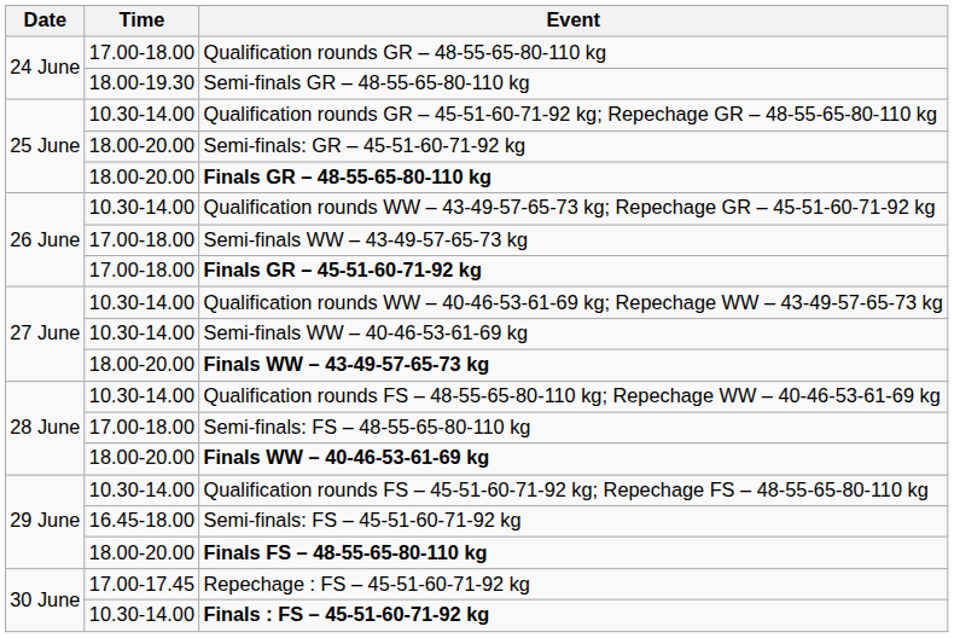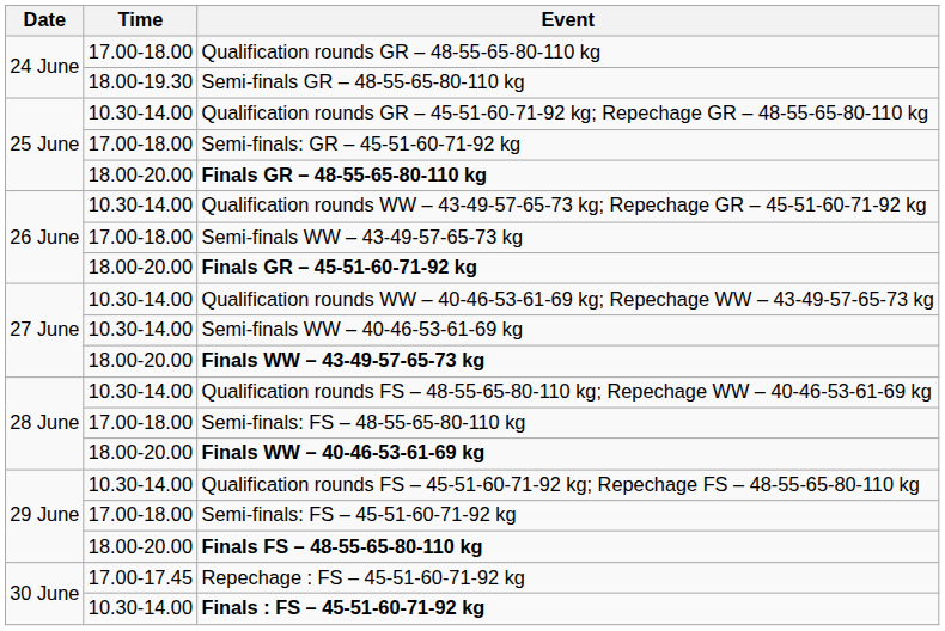 <table class=wikitable>
 <tr>
 <th>Date</th>
 <th>Time</th>
 <th>Event</th>
 </tr>
 <tr>
 <td rowspan="2">24 June</td>
 <td>17.00-18.00</td>
 <td>Qualification rounds GR – 48-55-65-80-110 kg</td>
 </tr>
 <tr>
 <td>18.00-19.30</td>
 <td>Semi-finals GR – 48-55-65-80-110 kg</td>
 </tr>
 <tr>
 <td rowspan="3">25 June</td>
 <td>10.30-14.00</td>
 <td>Qualification rounds GR – 45-51-60-71-92 kg; Repechage GR – 48-55-65-80-110 kg</td>
 </tr>
 <tr>
-<td>18.00-20.00</td>
+<td>17.00-18.00</td>
 <td>Semi-finals: GR – 45-51-60-71-92 kg</td>
 </tr>
 <tr>
 <td>18.00-20.00</td>
 <td><strong>Finals GR – 48-55-65-80-110 kg</strong></td>
 </tr>
 <tr>
 <td rowspan="3">26 June</td>
 <td>10.30-14.00</td>
 <td>Qualification rounds WW – 43-49-57-65-73 kg; Repechage GR – 45-51-60-71-92 kg</td>
 </tr>
 <tr>
 <td>17.00-18.00</td>
 <td>Semi-finals WW – 43-49-57-65-73 kg</td>
 </tr>
 <tr>
-<td>17.00-18.00</td>
+<td>18.00-20.00</td>
 <td><strong>Finals GR – 45-51-60-71-92 kg</strong></td>
 </tr>
 <tr>
 <td rowspan="3">27 June</td>
 <td>10.30-14.00</td>
 <td>Qualification rounds WW – 40-46-53-61-69 kg; Repechage WW – 43-49-57-65-73 kg</td>
 </tr>
 <tr>
 <td>10.30-14.00</td>
 <td>Semi-finals WW – 40-46-53-61-69 kg</td>
 </tr>
 <tr>
 <td>18.00-20.00</td>
 <td><strong>Finals WW – 43-49-57-65-73 kg</strong></td>
 </tr>
 <tr>
 <td rowspan="3">28 June</td>
 <td>10.30-14.00</td>
 <td>Qualification rounds FS – 48-55-65-80-110 kg; Repechage WW – 40-46-53-61-69 kg</td>
 </tr>
 <tr>
 <td>17.00-18.00</td>
 <td>Semi-finals: FS – 48-55-65-80-110 kg</td>
 </tr>
 <tr>
 <td>18.00-20.00</td>
 <td><strong>Finals WW – 40-46-53-61-69 kg</strong></td>
 </tr>
 <tr>
 <td rowspan="3">29 June</td>
 <td>10.30-14.00</td>
 <td>Qualification rounds FS – 45-51-60-71-92 kg; Repechage FS – 48-55-65-80-110 kg</td>
 </tr>
 <tr>
-<td>16.45-18.00</td>
+<td>17.00-18.00</td>
 <td>Semi-finals: FS – 45-51-60-71-92 kg</td>
 </tr>
 <tr>
 <td>18.00-20.00</td>
 <td><strong>Finals FS – 48-55-65-80-110 kg</strong></td>
 </tr>
 <tr>
 <td rowspan="2">30 June</td>
 <td>17.00-17.45</td>
 <td>Repechage : FS – 45-51-60-71-92 kg</td>
 </tr>
 <tr>
 <td>10.30-14.00</td>
 <td><strong>Finals : FS – 45-51-60-71-92 kg</strong></td>
 </tr>
 </table>
